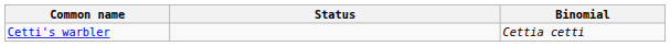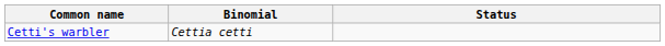 <table width=60% class="wikitable">
 <tr>
 <th width=15%>Common name</th>
+<th width=15%>Binomial</th>
 <th width=30%>Status</th>
-<th width=15%>Binomial</th>
 </tr>
 <tr>
 <td><a href='#'>Cetti's warbler</a></td>
+<td><em>Cettia cetti</em></td>
 <td></td>
-<td><em>Cettia cetti</em></td>
 </tr>
 </table>
